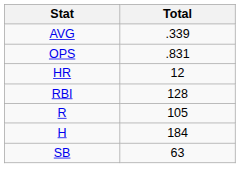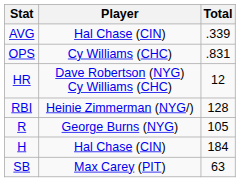 <table class="wikitable" style="text-align:center;">
 <tr>
 <th style="width:15%;">Stat</th>
+<th>Player</th>
 <th style="width:15%;">Total</th>
 </tr>
 <tr>
 <td><a href='#'>AVG</a></td>
+<td><a href='#'>Hal Chase</a> (<a href='#'>CIN</a>)</td>
 <td>.339</td>
 </tr>
 <tr>
 <td><a href='#'>OPS</a></td>
+<td><a href='#'>Cy Williams</a> (<a href='#'>CHC</a>)</td>
 <td>.831</td>
 </tr>
 <tr>
 <td><a href='#'>HR</a></td>
+<td><a href='#'>Dave Robertson</a> (<a href='#'>NYG</a>)<br><a href='#'>Cy Williams</a> (<a href='#'>CHC</a>)</td>
 <td>12</td>
 </tr>
 <tr>
 <td><a href='#'>RBI</a></td>
+<td><a href='#'>Heinie Zimmerman</a> (<a href='#'>NYG</a>/)</td>
 <td>128</td>
 </tr>
 <tr>
 <td><a href='#'>R</a></td>
+<td><a href='#'>George Burns</a> (<a href='#'>NYG</a>)</td>
 <td>105</td>
 </tr>
 <tr>
 <td><a href='#'>H</a></td>
+<td><a href='#'>Hal Chase</a> (<a href='#'>CIN</a>)</td>
 <td>184</td>
 </tr>
 <tr>
 <td><a href='#'>SB</a></td>
+<td><a href='#'>Max Carey</a> (<a href='#'>PIT</a>)</td>
 <td>63</td>
 </tr>
 </table>
